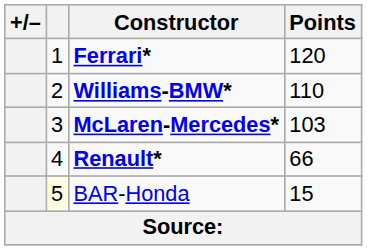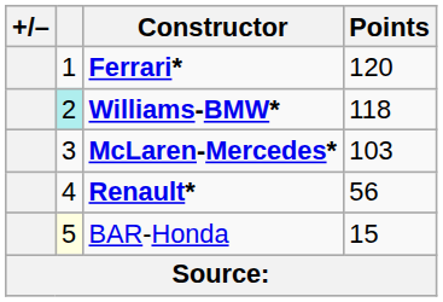 <table class="wikitable" style="font-size: 85%;">
 <tr>
 <th scope="col">+/–</th>
 <th scope="col"></th>
 <th scope="col">Constructor</th>
 <th scope="col">Points</th>
 </tr>
 <tr>
 <th scope="row"></th>
 <td align="center">1</td>
 <td> <strong><a href='#'>Ferrari</a>*</strong></td>
 <td>120</td>
 </tr>
 <tr>
 <th scope="row"></th>
-<td align="center">2</td>
+<td align="center" style="background: paleturquoise;">2</td>
 <td> <strong><a href='#'>Williams</a>-<a href='#'>BMW</a>*</strong></td>
-<td>110</td>
+<td>118</td>
 </tr>
 <tr>
 <th scope="row"></th>
 <td align="center">3</td>
 <td> <strong><a href='#'>McLaren</a>-<a href='#'>Mercedes</a>*</strong></td>
 <td>103</td>
 </tr>
 <tr>
 <th scope="row"></th>
 <td align="center">4</td>
 <td> <strong><a href='#'>Renault</a>*</strong></td>
-<td>66</td>
+<td>56</td>
 </tr>
 <tr>
 <th scope="row"></th>
 <td align="center" style="background: lightyellow;">5</td>
 <td> <a href='#'>BAR</a>-<a href='#'>Honda</a></td>
 <td>15</td>
 </tr>
 <tr>
 <th colspan=4>Source: </th>
 </tr>
 </table>
